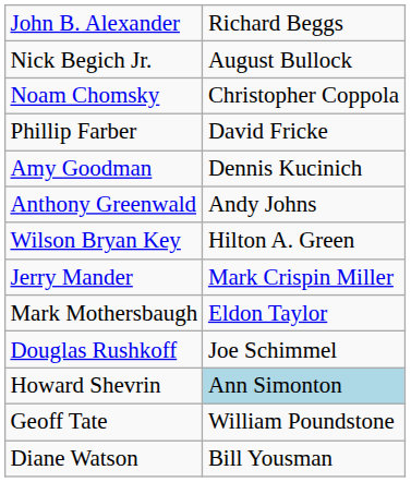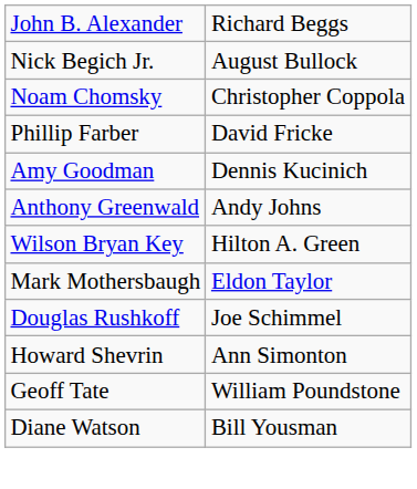 <table class="wikitable">
 <tr>
 <td><a href='#'>John B. Alexander</a></td>
 <td>Richard Beggs</td>
 </tr>
 <tr>
 <td>Nick Begich Jr.</td>
 <td>August Bullock</td>
 </tr>
 <tr>
 <td><a href='#'>Noam Chomsky</a></td>
 <td>Christopher Coppola</td>
 </tr>
 <tr>
 <td>Phillip Farber</td>
 <td>David Fricke</td>
 </tr>
 <tr>
 <td><a href='#'>Amy Goodman</a></td>
 <td>Dennis Kucinich</td>
 </tr>
 <tr>
 <td><a href='#'>Anthony Greenwald</a></td>
 <td>Andy Johns</td>
 </tr>
 <tr>
 <td><a href='#'>Wilson Bryan Key</a></td>
 <td>Hilton A. Green</td>
 </tr>
 <tr>
-<td><a href='#'>Jerry Mander</a></td>
-<td><a href='#'>Mark Crispin Miller</a></td>
-</tr>
-<tr>
 <td>Mark Mothersbaugh</td>
 <td><a href='#'>Eldon Taylor</a></td>
 </tr>
 <tr>
 <td><a href='#'>Douglas Rushkoff</a></td>
 <td>Joe Schimmel</td>
 </tr>
 <tr>
 <td>Howard Shevrin</td>
-<td style="background: lightblue;">Ann Simonton</td>
+<td>Ann Simonton</td>
 </tr>
 <tr>
 <td>Geoff Tate</td>
 <td>William Poundstone</td>
 </tr>
 <tr>
 <td>Diane Watson</td>
 <td>Bill Yousman</td>
 </tr>
 </table>
